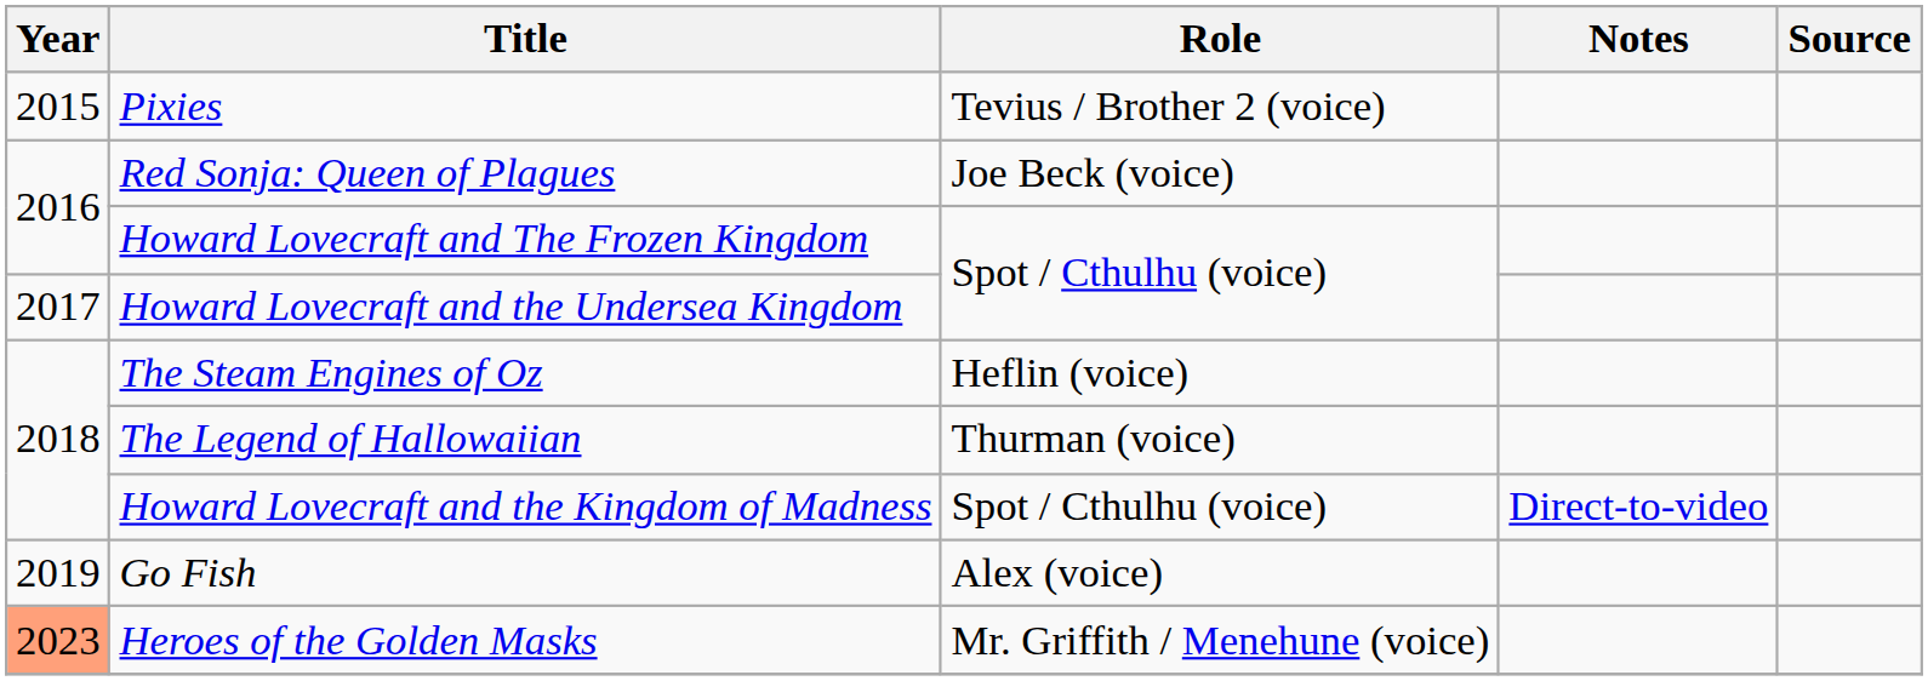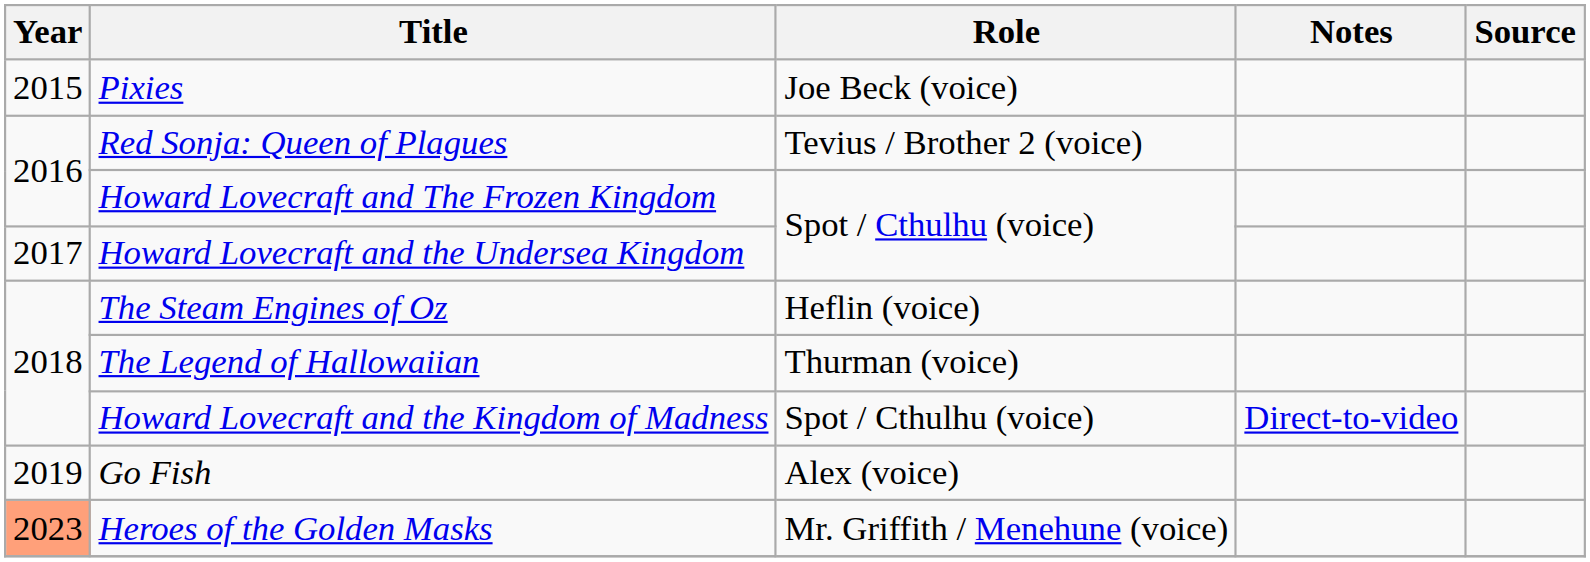 <table class="wikitable sortable plainrowheaders" style="white-space:nowrap">
 <tr>
 <th>Year</th>
 <th>Title</th>
 <th>Role</th>
 <th>Notes</th>
 <th>Source</th>
 </tr>
 <tr>
 <td>2015</td>
 <td><em><a href='#'>Pixies</a></em></td>
-<td>Tevius / Brother 2 (voice)</td>
+<td>Joe Beck (voice)</td>
 <td></td>
 <td></td>
 </tr>
 <tr>
 <td rowspan=2>2016</td>
 <td><em><a href='#'>Red Sonja: Queen of Plagues</a></em></td>
-<td>Joe Beck (voice)</td>
+<td>Tevius / Brother 2 (voice)</td>
 <td></td>
 <td></td>
 </tr>
 <tr>
 <td><em><a href='#'>Howard Lovecraft and The Frozen Kingdom</a></em></td>
 <td rowspan=2>Spot / <a href='#'>Cthulhu</a> (voice)</td>
 <td></td>
 <td></td>
 </tr>
 <tr>
 <td>2017</td>
 <td><em><a href='#'>Howard Lovecraft and the Undersea Kingdom</a></em></td>
 <td></td>
 <td></td>
 </tr>
 <tr>
 <td rowspan="3">2018</td>
 <td><em><a href='#'>The Steam Engines of Oz</a></em></td>
 <td>Heflin (voice)</td>
 <td></td>
 <td></td>
 </tr>
 <tr>
 <td><em><a href='#'>The Legend of Hallowaiian</a></em></td>
 <td>Thurman (voice)</td>
 <td></td>
 <td></td>
 </tr>
 <tr>
 <td><em><a href='#'>Howard Lovecraft and the Kingdom of Madness</a></em></td>
 <td>Spot / Cthulhu (voice)</td>
 <td><a href='#'>Direct-to-video</a></td>
 <td></td>
 </tr>
 <tr>
 <td>2019</td>
 <td><em>Go Fish</em></td>
 <td>Alex (voice)</td>
 <td></td>
 <td></td>
 </tr>
 <tr>
 <td style="background: lightsalmon;">2023</td>
 <td><em><a href='#'>Heroes of the Golden Masks</a></em></td>
 <td>Mr. Griffith / <a href='#'>Menehune</a> (voice)</td>
 <td></td>
 <td></td>
 </tr>
 <tr>
 </tr>
 </table>
